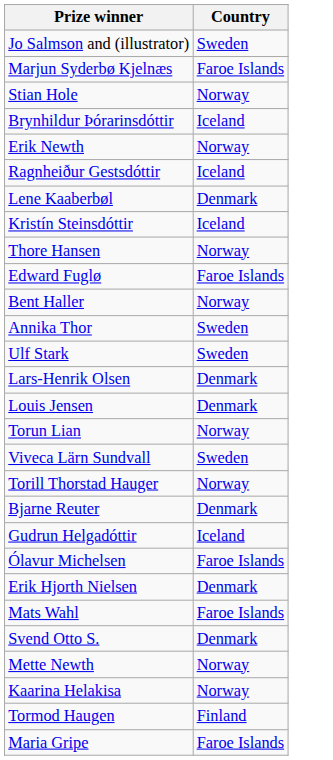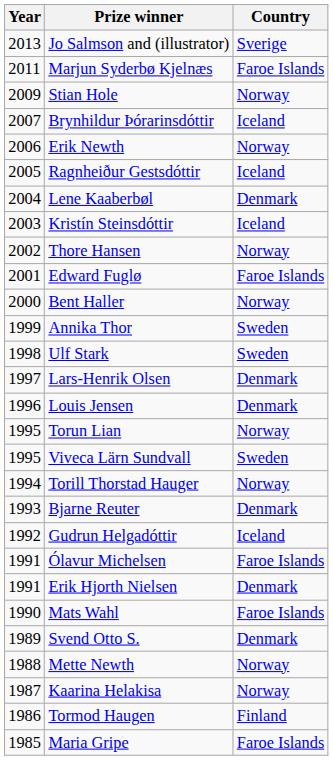 <table class="wikitable">
 <tr>
+<th>Year</th>
 <th>Prize winner</th>
 <th>Country</th>
 </tr>
 <tr>
+<td>2013</td>
 <td><a href='#'>Jo Salmson</a> and  (illustrator)</td>
-<td><a href='#'>Sweden</a></td>
+<td><a href='#'>Sverige</a></td>
 </tr>
 <tr>
+<td>2011</td>
 <td><a href='#'>Marjun Syderbø Kjelnæs</a></td>
 <td><a href='#'>Faroe Islands</a></td>
 </tr>
 <tr>
+<td>2009</td>
 <td><a href='#'>Stian Hole</a></td>
 <td><a href='#'>Norway</a></td>
 </tr>
 <tr>
+<td>2007</td>
 <td><a href='#'>Brynhildur Þórarinsdóttir</a></td>
 <td><a href='#'>Iceland</a></td>
 </tr>
 <tr>
+<td>2006</td>
 <td><a href='#'>Erik Newth</a></td>
 <td><a href='#'>Norway</a></td>
 </tr>
 <tr>
+<td>2005</td>
 <td><a href='#'>Ragnheiður Gestsdóttir</a></td>
 <td><a href='#'>Iceland</a></td>
 </tr>
 <tr>
+<td>2004</td>
 <td><a href='#'>Lene Kaaberbøl</a></td>
 <td><a href='#'>Denmark</a></td>
 </tr>
 <tr>
+<td>2003</td>
 <td><a href='#'>Kristín Steinsdóttir</a></td>
 <td><a href='#'>Iceland</a></td>
 </tr>
 <tr>
+<td>2002</td>
 <td><a href='#'>Thore Hansen</a></td>
 <td><a href='#'>Norway</a></td>
 </tr>
 <tr>
+<td>2001</td>
 <td><a href='#'>Edward Fuglø</a></td>
 <td><a href='#'>Faroe Islands</a></td>
 </tr>
 <tr>
+<td>2000</td>
 <td><a href='#'>Bent Haller</a></td>
 <td><a href='#'>Norway</a></td>
 </tr>
 <tr>
+<td>1999</td>
 <td><a href='#'>Annika Thor</a></td>
 <td><a href='#'>Sweden</a></td>
 </tr>
 <tr>
+<td>1998</td>
 <td><a href='#'>Ulf Stark</a></td>
 <td><a href='#'>Sweden</a></td>
 </tr>
 <tr>
+<td>1997</td>
 <td><a href='#'>Lars-Henrik Olsen</a></td>
 <td><a href='#'>Denmark</a></td>
 </tr>
 <tr>
+<td>1996</td>
 <td><a href='#'>Louis Jensen</a></td>
 <td><a href='#'>Denmark</a></td>
 </tr>
 <tr>
+<td>1995</td>
 <td><a href='#'>Torun Lian</a></td>
 <td><a href='#'>Norway</a></td>
 </tr>
 <tr>
+<td>1995</td>
 <td><a href='#'>Viveca Lärn Sundvall</a></td>
 <td><a href='#'>Sweden</a></td>
 </tr>
 <tr>
+<td>1994</td>
 <td><a href='#'>Torill Thorstad Hauger</a></td>
 <td><a href='#'>Norway</a></td>
 </tr>
 <tr>
+<td>1993</td>
 <td><a href='#'>Bjarne Reuter</a></td>
 <td><a href='#'>Denmark</a></td>
 </tr>
 <tr>
+<td>1992</td>
 <td><a href='#'>Gudrun Helgadóttir</a></td>
 <td><a href='#'>Iceland</a></td>
 </tr>
 <tr>
+<td>1991</td>
 <td><a href='#'>Ólavur Michelsen</a></td>
 <td><a href='#'>Faroe Islands</a></td>
 </tr>
 <tr>
+<td>1991</td>
 <td><a href='#'>Erik Hjorth Nielsen</a></td>
 <td><a href='#'>Denmark</a></td>
 </tr>
 <tr>
+<td>1990</td>
 <td><a href='#'>Mats Wahl</a></td>
 <td><a href='#'>Faroe Islands</a></td>
 </tr>
 <tr>
+<td>1989</td>
 <td><a href='#'>Svend Otto S.</a></td>
 <td><a href='#'>Denmark</a></td>
 </tr>
 <tr>
+<td>1988</td>
 <td><a href='#'>Mette Newth</a></td>
 <td><a href='#'>Norway</a></td>
 </tr>
 <tr>
+<td>1987</td>
 <td><a href='#'>Kaarina Helakisa</a></td>
 <td><a href='#'>Norway</a></td>
 </tr>
 <tr>
+<td>1986</td>
 <td><a href='#'>Tormod Haugen</a></td>
 <td><a href='#'>Finland</a></td>
 </tr>
 <tr>
+<td>1985</td>
 <td><a href='#'>Maria Gripe</a></td>
 <td><a href='#'>Faroe Islands</a></td>
 </tr>
 </table>
